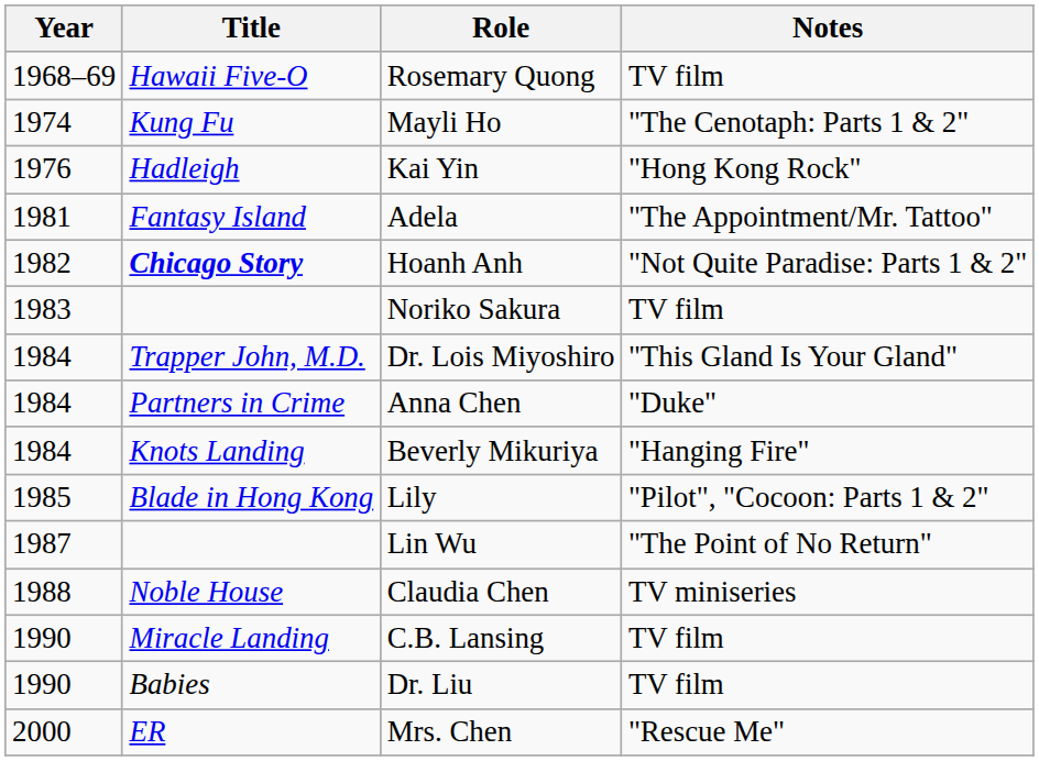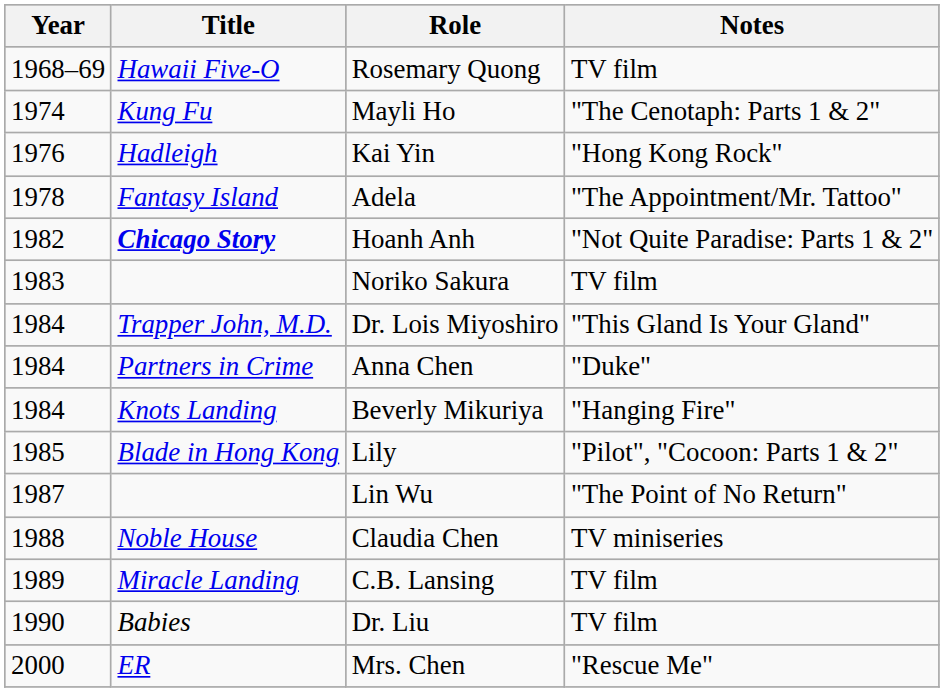 <table class="wikitable sortable">
 <tr>
 <th>Year</th>
 <th>Title</th>
 <th>Role</th>
 <th class="unsortable">Notes</th>
 </tr>
 <tr>
 <td>1968–69</td>
 <td><em><a href='#'>Hawaii Five-O</a></em></td>
 <td>Rosemary Quong</td>
 <td>TV film</td>
 </tr>
 <tr>
 <td>1974</td>
 <td><em><a href='#'>Kung Fu</a></em></td>
 <td>Mayli Ho</td>
 <td>"The Cenotaph: Parts 1 & 2"</td>
 </tr>
 <tr>
 <td>1976</td>
 <td><em><a href='#'>Hadleigh</a></em></td>
 <td>Kai Yin</td>
 <td>"Hong Kong Rock"</td>
 </tr>
 <tr>
-<td>1981</td>
+<td>1978</td>
 <td><em><a href='#'>Fantasy Island</a></em></td>
 <td>Adela</td>
 <td>"The Appointment/Mr. Tattoo"</td>
 </tr>
 <tr>
 <td>1982</td>
 <td><strong><em><a href='#'>Chicago Story</a></em></strong></td>
 <td>Hoanh Anh</td>
 <td>"Not Quite Paradise: Parts 1 & 2"</td>
 </tr>
 <tr>
 <td>1983</td>
 <td><em></em></td>
 <td>Noriko Sakura</td>
 <td>TV film</td>
 </tr>
 <tr>
 <td>1984</td>
 <td><em><a href='#'>Trapper John, M.D.</a></em></td>
 <td>Dr. Lois Miyoshiro</td>
 <td>"This Gland Is Your Gland"</td>
 </tr>
 <tr>
 <td>1984</td>
 <td><em><a href='#'>Partners in Crime</a></em></td>
 <td>Anna Chen</td>
 <td>"Duke"</td>
 </tr>
 <tr>
 <td>1984</td>
 <td><em><a href='#'>Knots Landing</a></em></td>
 <td>Beverly Mikuriya</td>
 <td>"Hanging Fire"</td>
 </tr>
 <tr>
 <td>1985</td>
 <td><em><a href='#'>Blade in Hong Kong</a></em></td>
 <td>Lily</td>
 <td>"Pilot", "Cocoon: Parts 1 & 2"</td>
 </tr>
 <tr>
 <td>1987</td>
 <td><em></em></td>
 <td>Lin Wu</td>
 <td>"The Point of No Return"</td>
 </tr>
 <tr>
 <td>1988</td>
 <td><em><a href='#'>Noble House</a></em></td>
 <td>Claudia Chen</td>
 <td>TV miniseries</td>
 </tr>
 <tr>
-<td>1990</td>
+<td>1989</td>
 <td><em><a href='#'>Miracle Landing</a></em></td>
 <td>C.B. Lansing</td>
 <td>TV film</td>
 </tr>
 <tr>
 <td>1990</td>
 <td><em>Babies</em></td>
 <td>Dr. Liu</td>
 <td>TV film</td>
 </tr>
 <tr>
 <td>2000</td>
 <td><em><a href='#'>ER</a></em></td>
 <td>Mrs. Chen</td>
 <td>"Rescue Me"</td>
 </tr>
 </table>
